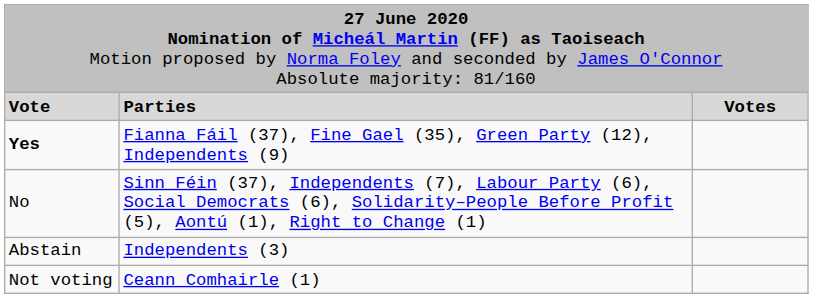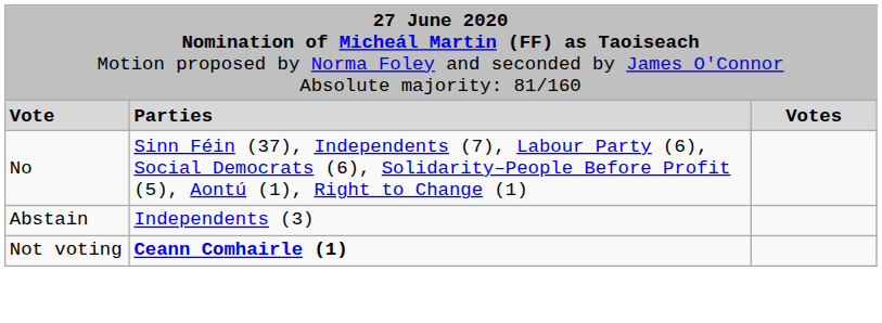 <table class="wikitable">
 <tr>
 <td bgcolor="#c0c0c0" colspan="3" align="center"><strong>27 June 2020<br>Nomination of <a href='#'>Micheál Martin</a> (FF) as Taoiseach</strong><br>Motion proposed by <a href='#'>Norma Foley</a> and seconded by <a href='#'>James O'Connor</a><br>Absolute majority: 81/160</td>
 </tr>
 <tr bgcolor="#d8d8d8">
 <td width="80"><strong>Vote</strong></td>
 <td width="425"><strong>Parties</strong></td>
 <td width="80" align="center"><strong>Votes</strong></td>
-</tr>
-<tr>
-<td> <strong>Yes</strong></td>
-<td><a href='#'>Fianna Fáil</a> (37), <a href='#'>Fine Gael</a> (35), <a href='#'>Green Party</a> (12), <a href='#'>Independents</a> (9)</td>
-<td></td>
 </tr>
 <tr>
 <td>No</td>
 <td><a href='#'>Sinn Féin</a> (37), <a href='#'>Independents</a> (7), <a href='#'>Labour Party</a> (6), <a href='#'>Social Democrats</a> (6), <a href='#'>Solidarity–People Before Profit</a> (5), <a href='#'>Aontú</a> (1), <a href='#'>Right to Change</a> (1)</td>
 <td></td>
 </tr>
 <tr>
 <td>Abstain</td>
 <td><a href='#'>Independents</a> (3)</td>
 <td></td>
 </tr>
 <tr>
 <td>Not voting</td>
-<td><a href='#'>Ceann Comhairle</a> (1)</td>
+<td><strong><a href='#'>Ceann Comhairle</a> (1)</strong></td>
 <td></td>
 </tr>
 </table>
